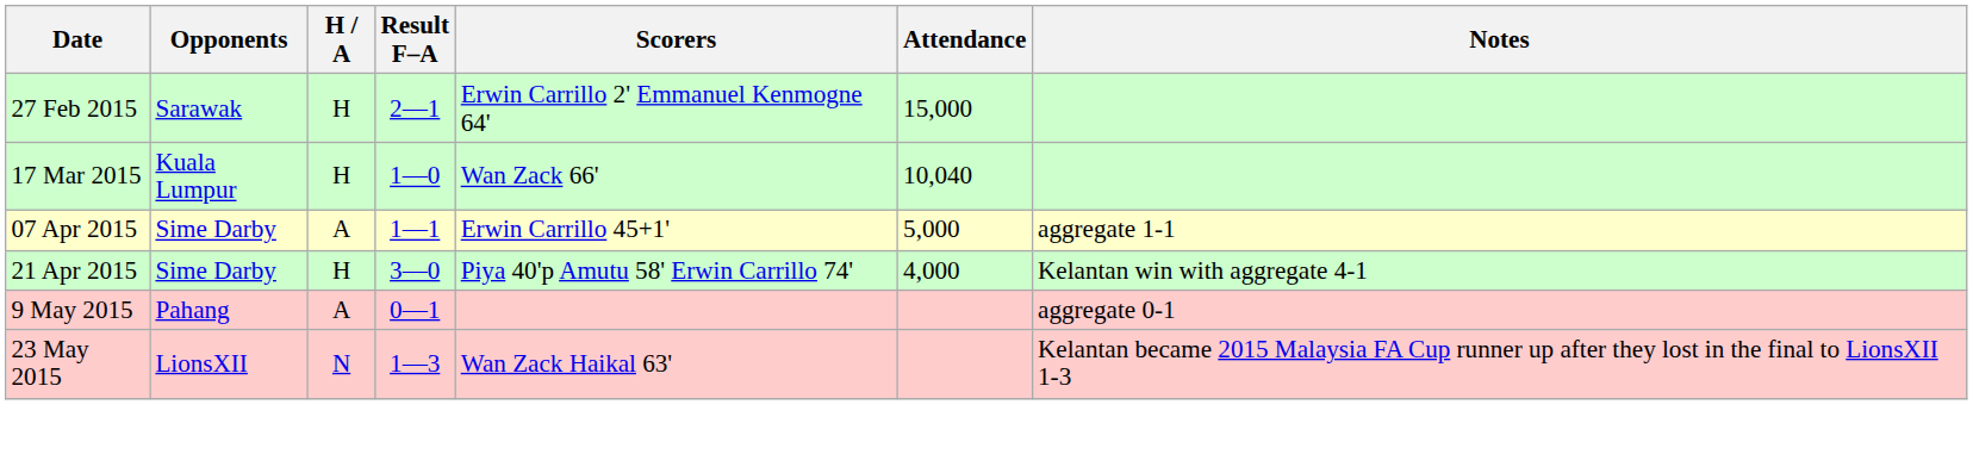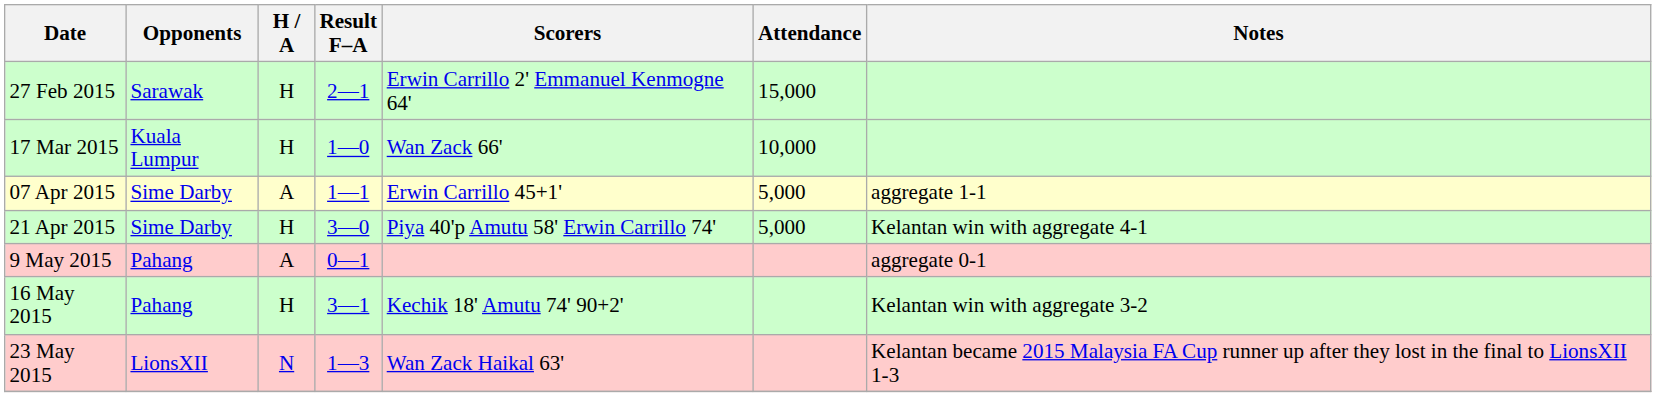 <table class="wikitable" style="text-align:center">
 <tr>
 <th>Date</th>
 <th>Opponents</th>
 <th>H / A</th>
 <th>Result<br>F–A</th>
 <th>Scorers</th>
 <th>Attendance</th>
 <th>Notes</th>
 </tr>
 <tr bgcolor="#ccffcc">
 <td align="left">27 Feb 2015</td>
 <td align="left">  <a href='#'>Sarawak</a></td>
 <td>H</td>
 <td><a href='#'>2—1</a></td>
 <td align="left"><a href='#'>Erwin Carrillo</a> 2' <a href='#'>Emmanuel Kenmogne</a> 64'</td>
 <td align="left">15,000</td>
 <td></td>
 </tr>
 <tr bgcolor="#ccffcc">
 <td align="left">17 Mar 2015</td>
 <td align="left"> <a href='#'>Kuala Lumpur</a></td>
 <td>H</td>
 <td><a href='#'>1—0</a></td>
 <td align="left"><a href='#'>Wan Zack</a> 66'</td>
-<td align="left">10,040</td>
+<td align="left">10,000</td>
 <td></td>
 </tr>
 <tr bgcolor="#ffffcc">
 <td align="left">07 Apr 2015</td>
 <td align="left"> <a href='#'>Sime Darby</a></td>
 <td>A</td>
 <td><a href='#'>1—1</a></td>
 <td align="left"><a href='#'>Erwin Carrillo</a> 45+1'</td>
 <td align="left">5,000</td>
 <td align="left">aggregate 1-1</td>
 </tr>
 <tr bgcolor="#ccffcc">
 <td align="left">21 Apr 2015</td>
 <td align="left"> <a href='#'>Sime Darby</a></td>
 <td>H</td>
 <td><a href='#'>3—0</a></td>
 <td align="left"><a href='#'>Piya</a> 40'p <a href='#'>Amutu</a> 58' <a href='#'>Erwin Carrillo</a> 74'</td>
-<td align="left">4,000</td>
+<td align="left">5,000</td>
 <td align="left">Kelantan win with aggregate 4-1</td>
 </tr>
 <tr bgcolor="#ffcccc">
 <td align="left">9 May 2015</td>
 <td align="left"> <a href='#'>Pahang</a></td>
 <td>A</td>
 <td><a href='#'>0—1</a></td>
 <td align="left"></td>
 <td></td>
 <td align="left">aggregate 0-1</td>
+</tr>
+<tr bgcolor="#ccffcc">
+<td align="left">16 May 2015</td>
+<td align="left"> <a href='#'>Pahang</a></td>
+<td>H</td>
+<td><a href='#'>3—1</a></td>
+<td align="left"><a href='#'>Kechik</a> 18' <a href='#'>Amutu</a> 74' 90+2'</td>
+<td></td>
+<td align="left">Kelantan win with aggregate 3-2</td>
 </tr>
 <tr bgcolor="#ffcccc">
 <td align="left">23 May 2015</td>
 <td align="left"> <a href='#'>LionsXII</a></td>
 <td><a href='#'>N</a></td>
 <td><a href='#'>1—3</a></td>
 <td align="left"><a href='#'>Wan Zack Haikal</a> 63'</td>
 <td></td>
 <td align="left">Kelantan became <a href='#'>2015 Malaysia FA Cup</a> runner up after they lost in the final to <a href='#'>LionsXII</a> 1-3</td>
 </tr>
 <tr>
 </tr>
 </table>
